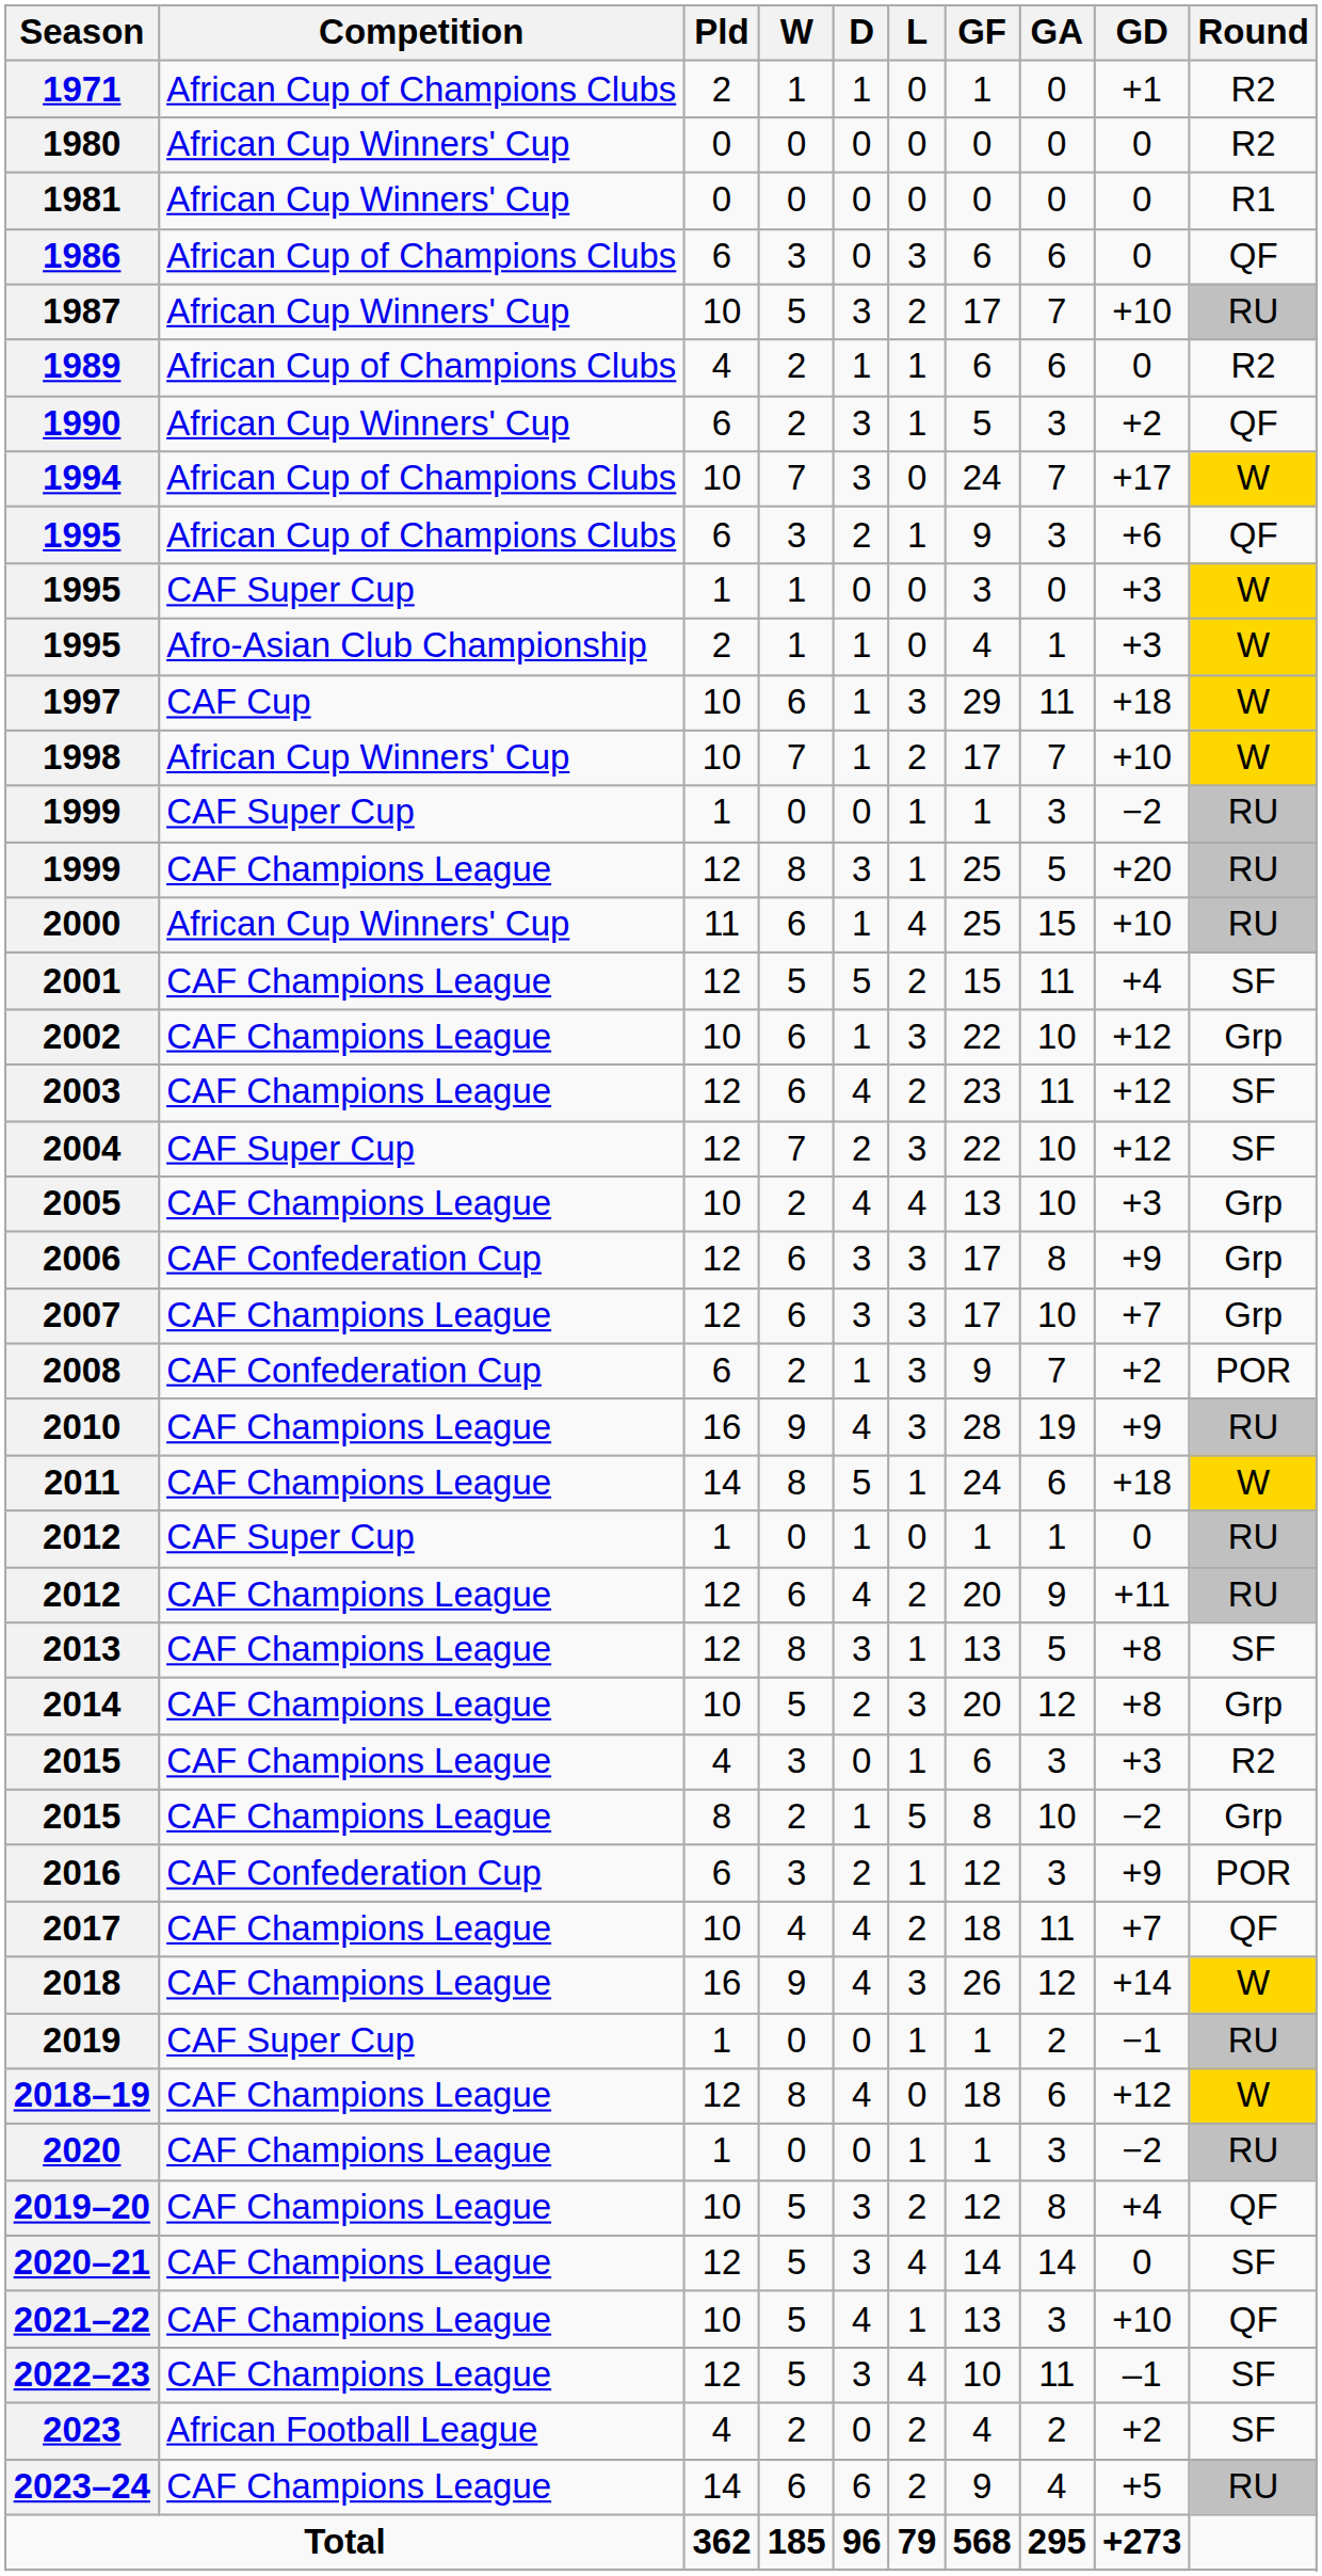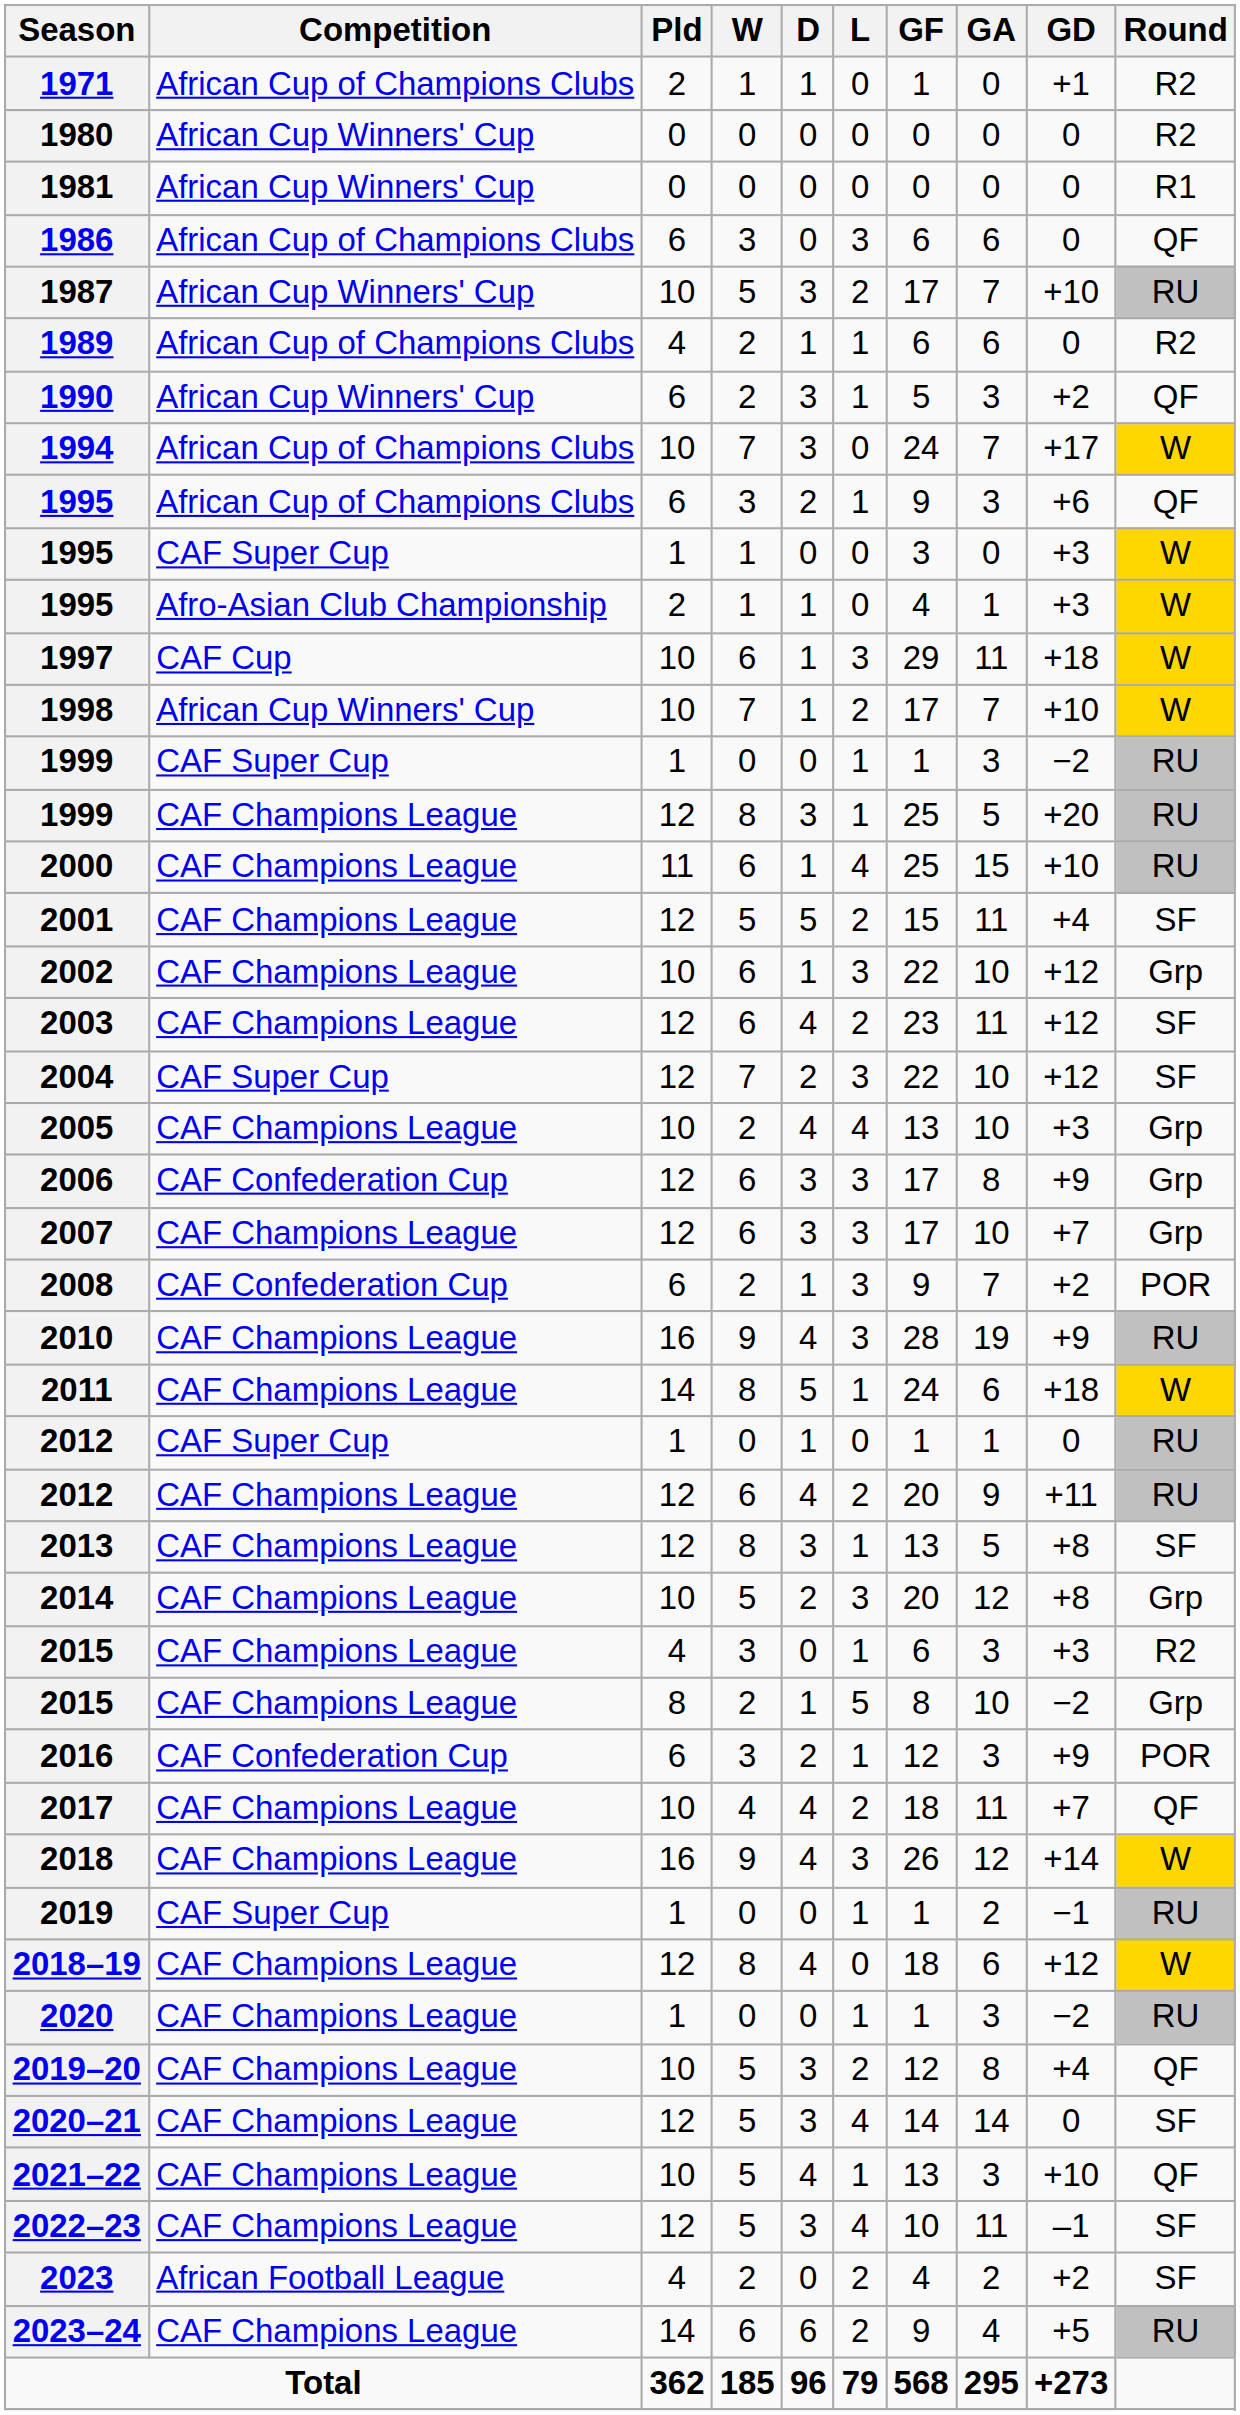 <table class="wikitable plainrowheaders sortable" style="text-align:center;">
 <tr>
 <th scope="col">Season</th>
 <th scope="col">Competition</th>
 <th scope="col">Pld</th>
 <th scope="col">W</th>
 <th scope="col">D</th>
 <th scope="col">L</th>
 <th scope="col">GF</th>
 <th scope="col">GA</th>
 <th scope="col">GD</th>
 <th scope="col">Round</th>
 </tr>
 <tr>
 <th scope="row" style="text-align:center"><a href='#'>1971</a></th>
 <td align=left><a href='#'>African Cup of Champions Clubs</a></td>
 <td>2</td>
 <td>1</td>
 <td>1</td>
 <td>0</td>
 <td>1</td>
 <td>0</td>
 <td>+1</td>
 <td>R2</td>
 </tr>
 <tr>
 <th scope="row" style="text-align:center">1980</th>
 <td align=left><a href='#'>African Cup Winners' Cup</a></td>
 <td>0</td>
 <td>0</td>
 <td>0</td>
 <td>0</td>
 <td>0</td>
 <td>0</td>
 <td>0</td>
 <td>R2</td>
 </tr>
 <tr>
 <th scope="row" style="text-align:center">1981</th>
 <td align=left><a href='#'>African Cup Winners' Cup</a></td>
 <td>0</td>
 <td>0</td>
 <td>0</td>
 <td>0</td>
 <td>0</td>
 <td>0</td>
 <td>0</td>
 <td>R1</td>
 </tr>
 <tr>
 <th scope="row" style="text-align:center"><a href='#'>1986</a></th>
 <td align=left><a href='#'>African Cup of Champions Clubs</a></td>
 <td>6</td>
 <td>3</td>
 <td>0</td>
 <td>3</td>
 <td>6</td>
 <td>6</td>
 <td>0</td>
 <td>QF</td>
 </tr>
 <tr>
 <th scope="row" style="text-align:center">1987</th>
 <td align=left><a href='#'>African Cup Winners' Cup</a></td>
 <td>10</td>
 <td>5</td>
 <td>3</td>
 <td>2</td>
 <td>17</td>
 <td>7</td>
 <td>+10</td>
 <td style="background:silver;">RU</td>
 </tr>
 <tr>
 <th scope="row" style="text-align:center"><a href='#'>1989</a></th>
 <td align=left><a href='#'>African Cup of Champions Clubs</a></td>
 <td>4</td>
 <td>2</td>
 <td>1</td>
 <td>1</td>
 <td>6</td>
 <td>6</td>
 <td>0</td>
 <td>R2</td>
 </tr>
 <tr>
 <th scope="row" style="text-align:center"><a href='#'>1990</a></th>
 <td align=left><a href='#'>African Cup Winners' Cup</a></td>
 <td>6</td>
 <td>2</td>
 <td>3</td>
 <td>1</td>
 <td>5</td>
 <td>3</td>
 <td>+2</td>
 <td>QF</td>
 </tr>
 <tr>
 <th scope="row" style="text-align:center"><a href='#'>1994</a></th>
 <td align=left><a href='#'>African Cup of Champions Clubs</a></td>
 <td>10</td>
 <td>7</td>
 <td>3</td>
 <td>0</td>
 <td>24</td>
 <td>7</td>
 <td>+17</td>
 <td style=background:gold>W</td>
 </tr>
 <tr>
 <th scope="row" style="text-align:center"><a href='#'>1995</a></th>
 <td align=left><a href='#'>African Cup of Champions Clubs</a></td>
 <td>6</td>
 <td>3</td>
 <td>2</td>
 <td>1</td>
 <td>9</td>
 <td>3</td>
 <td>+6</td>
 <td>QF</td>
 </tr>
 <tr>
 <th scope="row" style="text-align:center">1995</th>
 <td align=left><a href='#'>CAF Super Cup</a></td>
 <td>1</td>
 <td>1</td>
 <td>0</td>
 <td>0</td>
 <td>3</td>
 <td>0</td>
 <td>+3</td>
 <td style=background:gold>W</td>
 </tr>
 <tr>
 <th scope="row" style="text-align:center">1995</th>
 <td align=left><a href='#'>Afro-Asian Club Championship</a></td>
 <td>2</td>
 <td>1</td>
 <td>1</td>
 <td>0</td>
 <td>4</td>
 <td>1</td>
 <td>+3</td>
 <td style=background:gold>W</td>
 </tr>
 <tr>
 <th scope="row" style="text-align:center">1997</th>
 <td align=left><a href='#'>CAF Cup</a></td>
 <td>10</td>
 <td>6</td>
 <td>1</td>
 <td>3</td>
 <td>29</td>
 <td>11</td>
 <td>+18</td>
 <td style=background:gold>W</td>
 </tr>
 <tr>
 <th scope="row" style="text-align:center">1998</th>
 <td align=left><a href='#'>African Cup Winners' Cup</a></td>
 <td>10</td>
 <td>7</td>
 <td>1</td>
 <td>2</td>
 <td>17</td>
 <td>7</td>
 <td>+10</td>
 <td style=background:gold>W</td>
 </tr>
 <tr>
 <th scope="row" style="text-align:center">1999</th>
 <td align=left><a href='#'>CAF Super Cup</a></td>
 <td>1</td>
 <td>0</td>
 <td>0</td>
 <td>1</td>
 <td>1</td>
 <td>3</td>
 <td>−2</td>
 <td style="background:silver;">RU</td>
 </tr>
 <tr>
 <th scope="row" style="text-align:center">1999</th>
 <td align=left><a href='#'>CAF Champions League</a></td>
 <td>12</td>
 <td>8</td>
 <td>3</td>
 <td>1</td>
 <td>25</td>
 <td>5</td>
 <td>+20</td>
 <td style="background:silver;">RU</td>
 </tr>
 <tr>
 <th scope="row" style="text-align:center">2000</th>
-<td align=left><a href='#'>African Cup Winners' Cup</a></td>
+<td align=left><a href='#'>CAF Champions League</a></td>
 <td>11</td>
 <td>6</td>
 <td>1</td>
 <td>4</td>
 <td>25</td>
 <td>15</td>
 <td>+10</td>
 <td style="background:silver;">RU</td>
 </tr>
 <tr>
 <th scope="row" style="text-align:center">2001</th>
 <td align=left><a href='#'>CAF Champions League</a></td>
 <td>12</td>
 <td>5</td>
 <td>5</td>
 <td>2</td>
 <td>15</td>
 <td>11</td>
 <td>+4</td>
 <td>SF</td>
 </tr>
 <tr>
 <th scope="row" style="text-align:center">2002</th>
 <td align=left><a href='#'>CAF Champions League</a></td>
 <td>10</td>
 <td>6</td>
 <td>1</td>
 <td>3</td>
 <td>22</td>
 <td>10</td>
 <td>+12</td>
 <td>Grp</td>
 </tr>
 <tr>
 <th scope="row" style="text-align:center">2003</th>
 <td align=left><a href='#'>CAF Champions League</a></td>
 <td>12</td>
 <td>6</td>
 <td>4</td>
 <td>2</td>
 <td>23</td>
 <td>11</td>
 <td>+12</td>
 <td>SF</td>
 </tr>
 <tr>
 <th scope="row" style="text-align:center">2004</th>
 <td align=left><a href='#'>CAF Super Cup</a></td>
 <td>12</td>
 <td>7</td>
 <td>2</td>
 <td>3</td>
 <td>22</td>
 <td>10</td>
 <td>+12</td>
 <td>SF</td>
 </tr>
 <tr>
 <th scope="row" style="text-align:center">2005</th>
 <td align=left><a href='#'>CAF Champions League</a></td>
 <td>10</td>
 <td>2</td>
 <td>4</td>
 <td>4</td>
 <td>13</td>
 <td>10</td>
 <td>+3</td>
 <td>Grp</td>
 </tr>
 <tr>
 <th scope="row" style="text-align:center">2006</th>
 <td align=left><a href='#'>CAF Confederation Cup</a></td>
 <td>12</td>
 <td>6</td>
 <td>3</td>
 <td>3</td>
 <td>17</td>
 <td>8</td>
 <td>+9</td>
 <td>Grp</td>
 </tr>
 <tr>
 <th scope="row" style="text-align:center">2007</th>
 <td align=left><a href='#'>CAF Champions League</a></td>
 <td>12</td>
 <td>6</td>
 <td>3</td>
 <td>3</td>
 <td>17</td>
 <td>10</td>
 <td>+7</td>
 <td>Grp</td>
 </tr>
 <tr>
 <th scope="row" style="text-align:center">2008</th>
 <td align=left><a href='#'>CAF Confederation Cup</a></td>
 <td>6</td>
 <td>2</td>
 <td>1</td>
 <td>3</td>
 <td>9</td>
 <td>7</td>
 <td>+2</td>
 <td>POR</td>
 </tr>
 <tr>
 <th scope="row" style="text-align:center">2010</th>
 <td align=left><a href='#'>CAF Champions League</a></td>
 <td>16</td>
 <td>9</td>
 <td>4</td>
 <td>3</td>
 <td>28</td>
 <td>19</td>
 <td>+9</td>
 <td style="background:silver;">RU</td>
 </tr>
 <tr>
 <th scope="row" style="text-align:center">2011</th>
 <td align=left><a href='#'>CAF Champions League</a></td>
 <td>14</td>
 <td>8</td>
 <td>5</td>
 <td>1</td>
 <td>24</td>
 <td>6</td>
 <td>+18</td>
 <td style=background:gold>W</td>
 </tr>
 <tr>
 <th scope="row" style="text-align:center">2012</th>
 <td align=left><a href='#'>CAF Super Cup</a></td>
 <td>1</td>
 <td>0</td>
 <td>1</td>
 <td>0</td>
 <td>1</td>
 <td>1</td>
 <td>0</td>
 <td style="background:silver;">RU</td>
 </tr>
 <tr>
 <th scope="row" style="text-align:center">2012</th>
 <td align=left><a href='#'>CAF Champions League</a></td>
 <td>12</td>
 <td>6</td>
 <td>4</td>
 <td>2</td>
 <td>20</td>
 <td>9</td>
 <td>+11</td>
 <td style="background:silver;">RU</td>
 </tr>
 <tr>
 <th scope="row" style="text-align:center">2013</th>
 <td align=left><a href='#'>CAF Champions League</a></td>
 <td>12</td>
 <td>8</td>
 <td>3</td>
 <td>1</td>
 <td>13</td>
 <td>5</td>
 <td>+8</td>
 <td>SF</td>
 </tr>
 <tr>
 <th scope="row" style="text-align:center">2014</th>
 <td align=left><a href='#'>CAF Champions League</a></td>
 <td>10</td>
 <td>5</td>
 <td>2</td>
 <td>3</td>
 <td>20</td>
 <td>12</td>
 <td>+8</td>
 <td>Grp</td>
 </tr>
 <tr>
 <th scope="row" style="text-align:center">2015</th>
 <td align=left><a href='#'>CAF Champions League</a></td>
 <td>4</td>
 <td>3</td>
 <td>0</td>
 <td>1</td>
 <td>6</td>
 <td>3</td>
 <td>+3</td>
 <td>R2</td>
 </tr>
 <tr>
 <th scope="row" style="text-align:center">2015</th>
 <td align=left><a href='#'>CAF Champions League</a></td>
 <td>8</td>
 <td>2</td>
 <td>1</td>
 <td>5</td>
 <td>8</td>
 <td>10</td>
 <td>−2</td>
 <td>Grp</td>
 </tr>
 <tr>
 <th scope="row" style="text-align:center">2016</th>
 <td align=left><a href='#'>CAF Confederation Cup</a></td>
 <td>6</td>
 <td>3</td>
 <td>2</td>
 <td>1</td>
 <td>12</td>
 <td>3</td>
 <td>+9</td>
 <td>POR</td>
 </tr>
 <tr>
 <th scope="row" style="text-align:center">2017</th>
 <td align=left><a href='#'>CAF Champions League</a></td>
 <td>10</td>
 <td>4</td>
 <td>4</td>
 <td>2</td>
 <td>18</td>
 <td>11</td>
 <td>+7</td>
 <td>QF</td>
 </tr>
 <tr>
 <th scope="row" style="text-align:center">2018</th>
 <td align=left><a href='#'>CAF Champions League</a></td>
 <td>16</td>
 <td>9</td>
 <td>4</td>
 <td>3</td>
 <td>26</td>
 <td>12</td>
 <td>+14</td>
 <td style=background:gold>W</td>
 </tr>
 <tr>
 <th scope="row" style="text-align:center">2019</th>
 <td align=left><a href='#'>CAF Super Cup</a></td>
 <td>1</td>
 <td>0</td>
 <td>0</td>
 <td>1</td>
 <td>1</td>
 <td>2</td>
 <td>−1</td>
 <td style="background:silver;">RU</td>
 </tr>
 <tr>
 <th scope="row" style="text-align:center"><a href='#'>2018–19</a></th>
 <td align=left><a href='#'>CAF Champions League</a></td>
 <td>12</td>
 <td>8</td>
 <td>4</td>
 <td>0</td>
 <td>18</td>
 <td>6</td>
 <td>+12</td>
 <td style=background:gold>W</td>
 </tr>
 <tr>
 <th scope="row" style="text-align:center"><a href='#'>2020</a></th>
 <td align=left><a href='#'>CAF Champions League</a></td>
 <td>1</td>
 <td>0</td>
 <td>0</td>
 <td>1</td>
 <td>1</td>
 <td>3</td>
 <td>−2</td>
 <td style="background:silver;">RU</td>
 </tr>
 <tr>
 <th scope="row" style="text-align:center"><a href='#'>2019–20</a></th>
 <td align=left><a href='#'>CAF Champions League</a></td>
 <td>10</td>
 <td>5</td>
 <td>3</td>
 <td>2</td>
 <td>12</td>
 <td>8</td>
 <td>+4</td>
 <td>QF</td>
 </tr>
 <tr>
 <th scope="row" style="text-align:center"><a href='#'>2020–21</a></th>
 <td align=left><a href='#'>CAF Champions League</a></td>
 <td>12</td>
 <td>5</td>
 <td>3</td>
 <td>4</td>
 <td>14</td>
 <td>14</td>
 <td>0</td>
 <td>SF</td>
 </tr>
 <tr>
 <th scope="row" style="text-align:center"><a href='#'>2021–22</a></th>
 <td align=left><a href='#'>CAF Champions League</a></td>
 <td>10</td>
 <td>5</td>
 <td>4</td>
 <td>1</td>
 <td>13</td>
 <td>3</td>
 <td>+10</td>
 <td>QF</td>
 </tr>
 <tr>
 <th scope="row" style="text-align:center"><a href='#'>2022–23</a></th>
 <td align=left><a href='#'>CAF Champions League</a></td>
 <td>12</td>
 <td>5</td>
 <td>3</td>
 <td>4</td>
 <td>10</td>
 <td>11</td>
 <td>–1</td>
 <td>SF</td>
 </tr>
 <tr>
 <th scope="row" style="text-align:center"><a href='#'>2023</a></th>
 <td align=left><a href='#'>African Football League</a></td>
 <td>4</td>
 <td>2</td>
 <td>0</td>
 <td>2</td>
 <td>4</td>
 <td>2</td>
 <td>+2</td>
 <td>SF</td>
 </tr>
 <tr>
 <th scope="row" style="text-align:center"><a href='#'>2023–24</a></th>
 <td align=left><a href='#'>CAF Champions League</a></td>
 <td>14</td>
 <td>6</td>
 <td>6</td>
 <td>2</td>
 <td>9</td>
 <td>4</td>
 <td>+5</td>
 <td style="background:silver;">RU</td>
 </tr>
 <tr>
 <td colspan=2 align-"center"><strong>Total</strong></td>
 <td><strong>362</strong></td>
 <td><strong>185</strong></td>
 <td><strong>96</strong></td>
 <td><strong>79</strong></td>
 <td><strong>568</strong></td>
 <td><strong>295</strong></td>
 <td><strong>+273</strong></td>
 </tr>
 <tr>
 </tr>
 </table>
